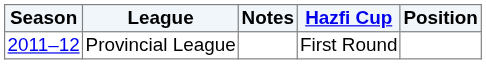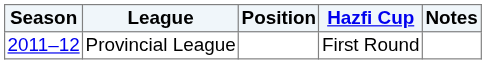 <table border="1" cellpadding="2" style="border-collapse:collapse; text-align:center; font-size:normal;">
 <tr style="background:#f0f6fa;">
 <th>Season</th>
 <th>League</th>
+<th>Position</th>
+<th><a href='#'>Hazfi Cup</a></th>
 <th>Notes</th>
-<th><a href='#'>Hazfi Cup</a></th>
-<th>Position</th>
 </tr>
 <tr>
 <td><a href='#'>2011–12</a></td>
 <td>Provincial League</td>
 <td></td>
 <td>First Round</td>
 <td></td>
 </tr>
 </table>
